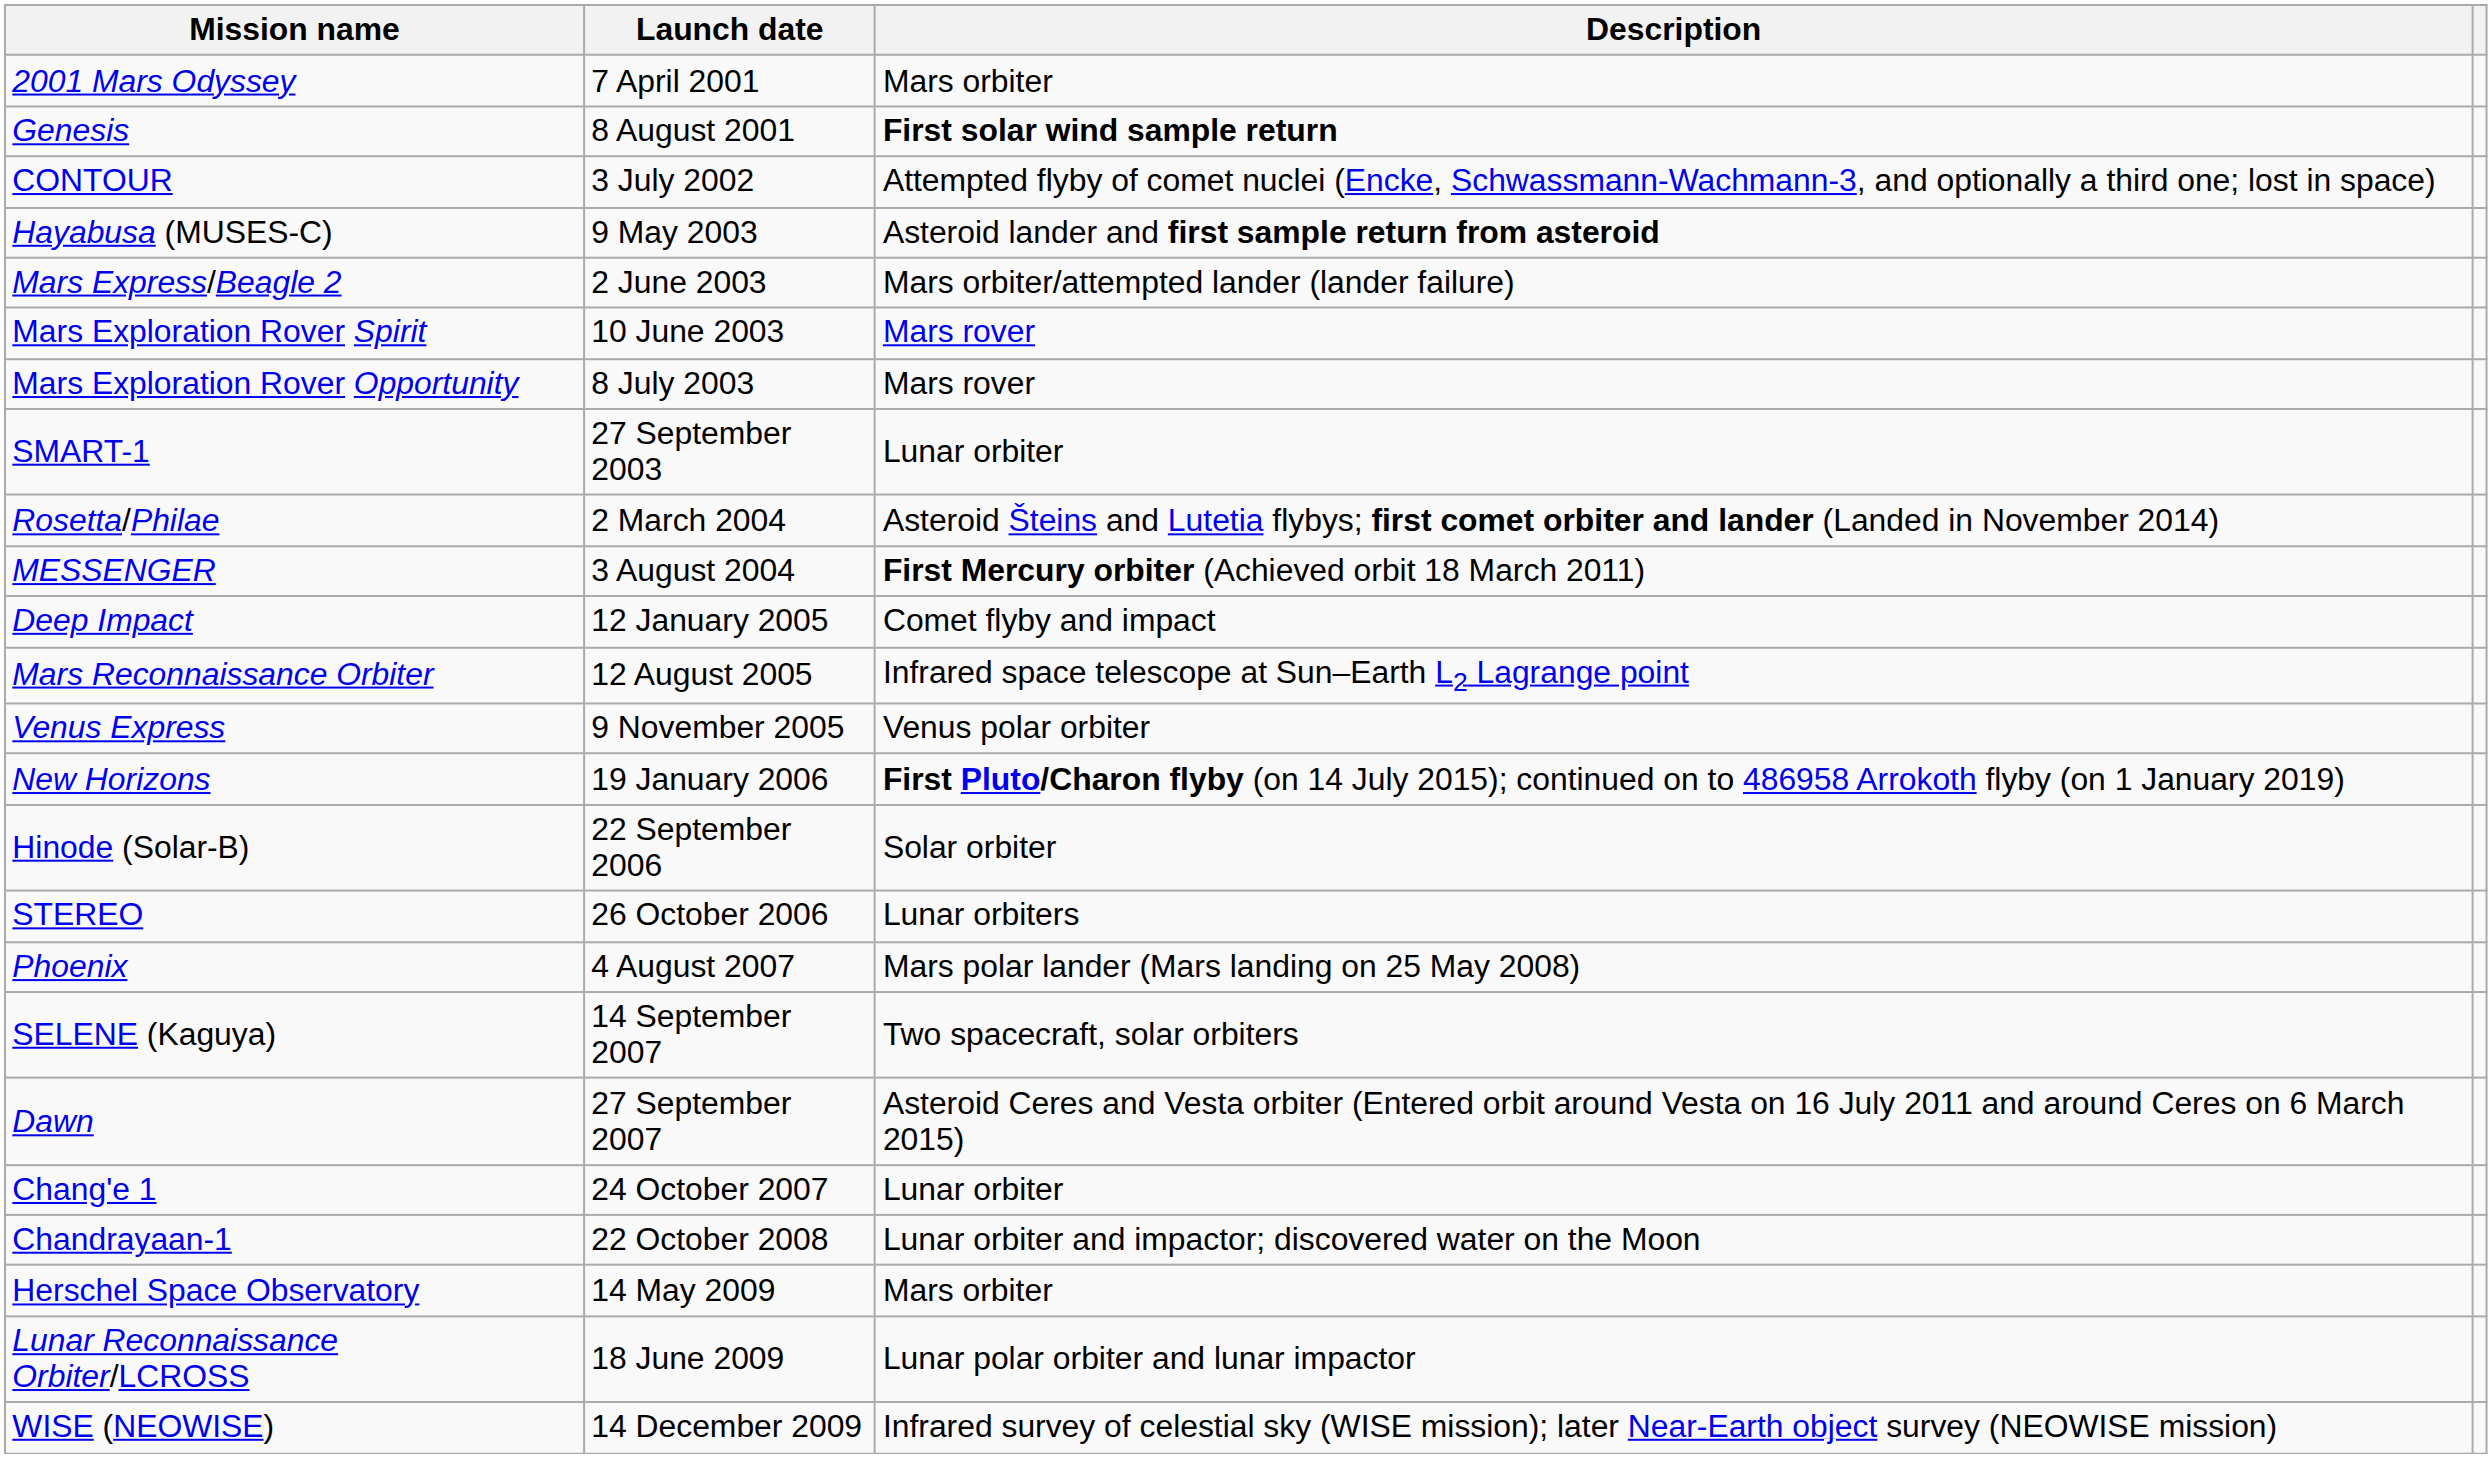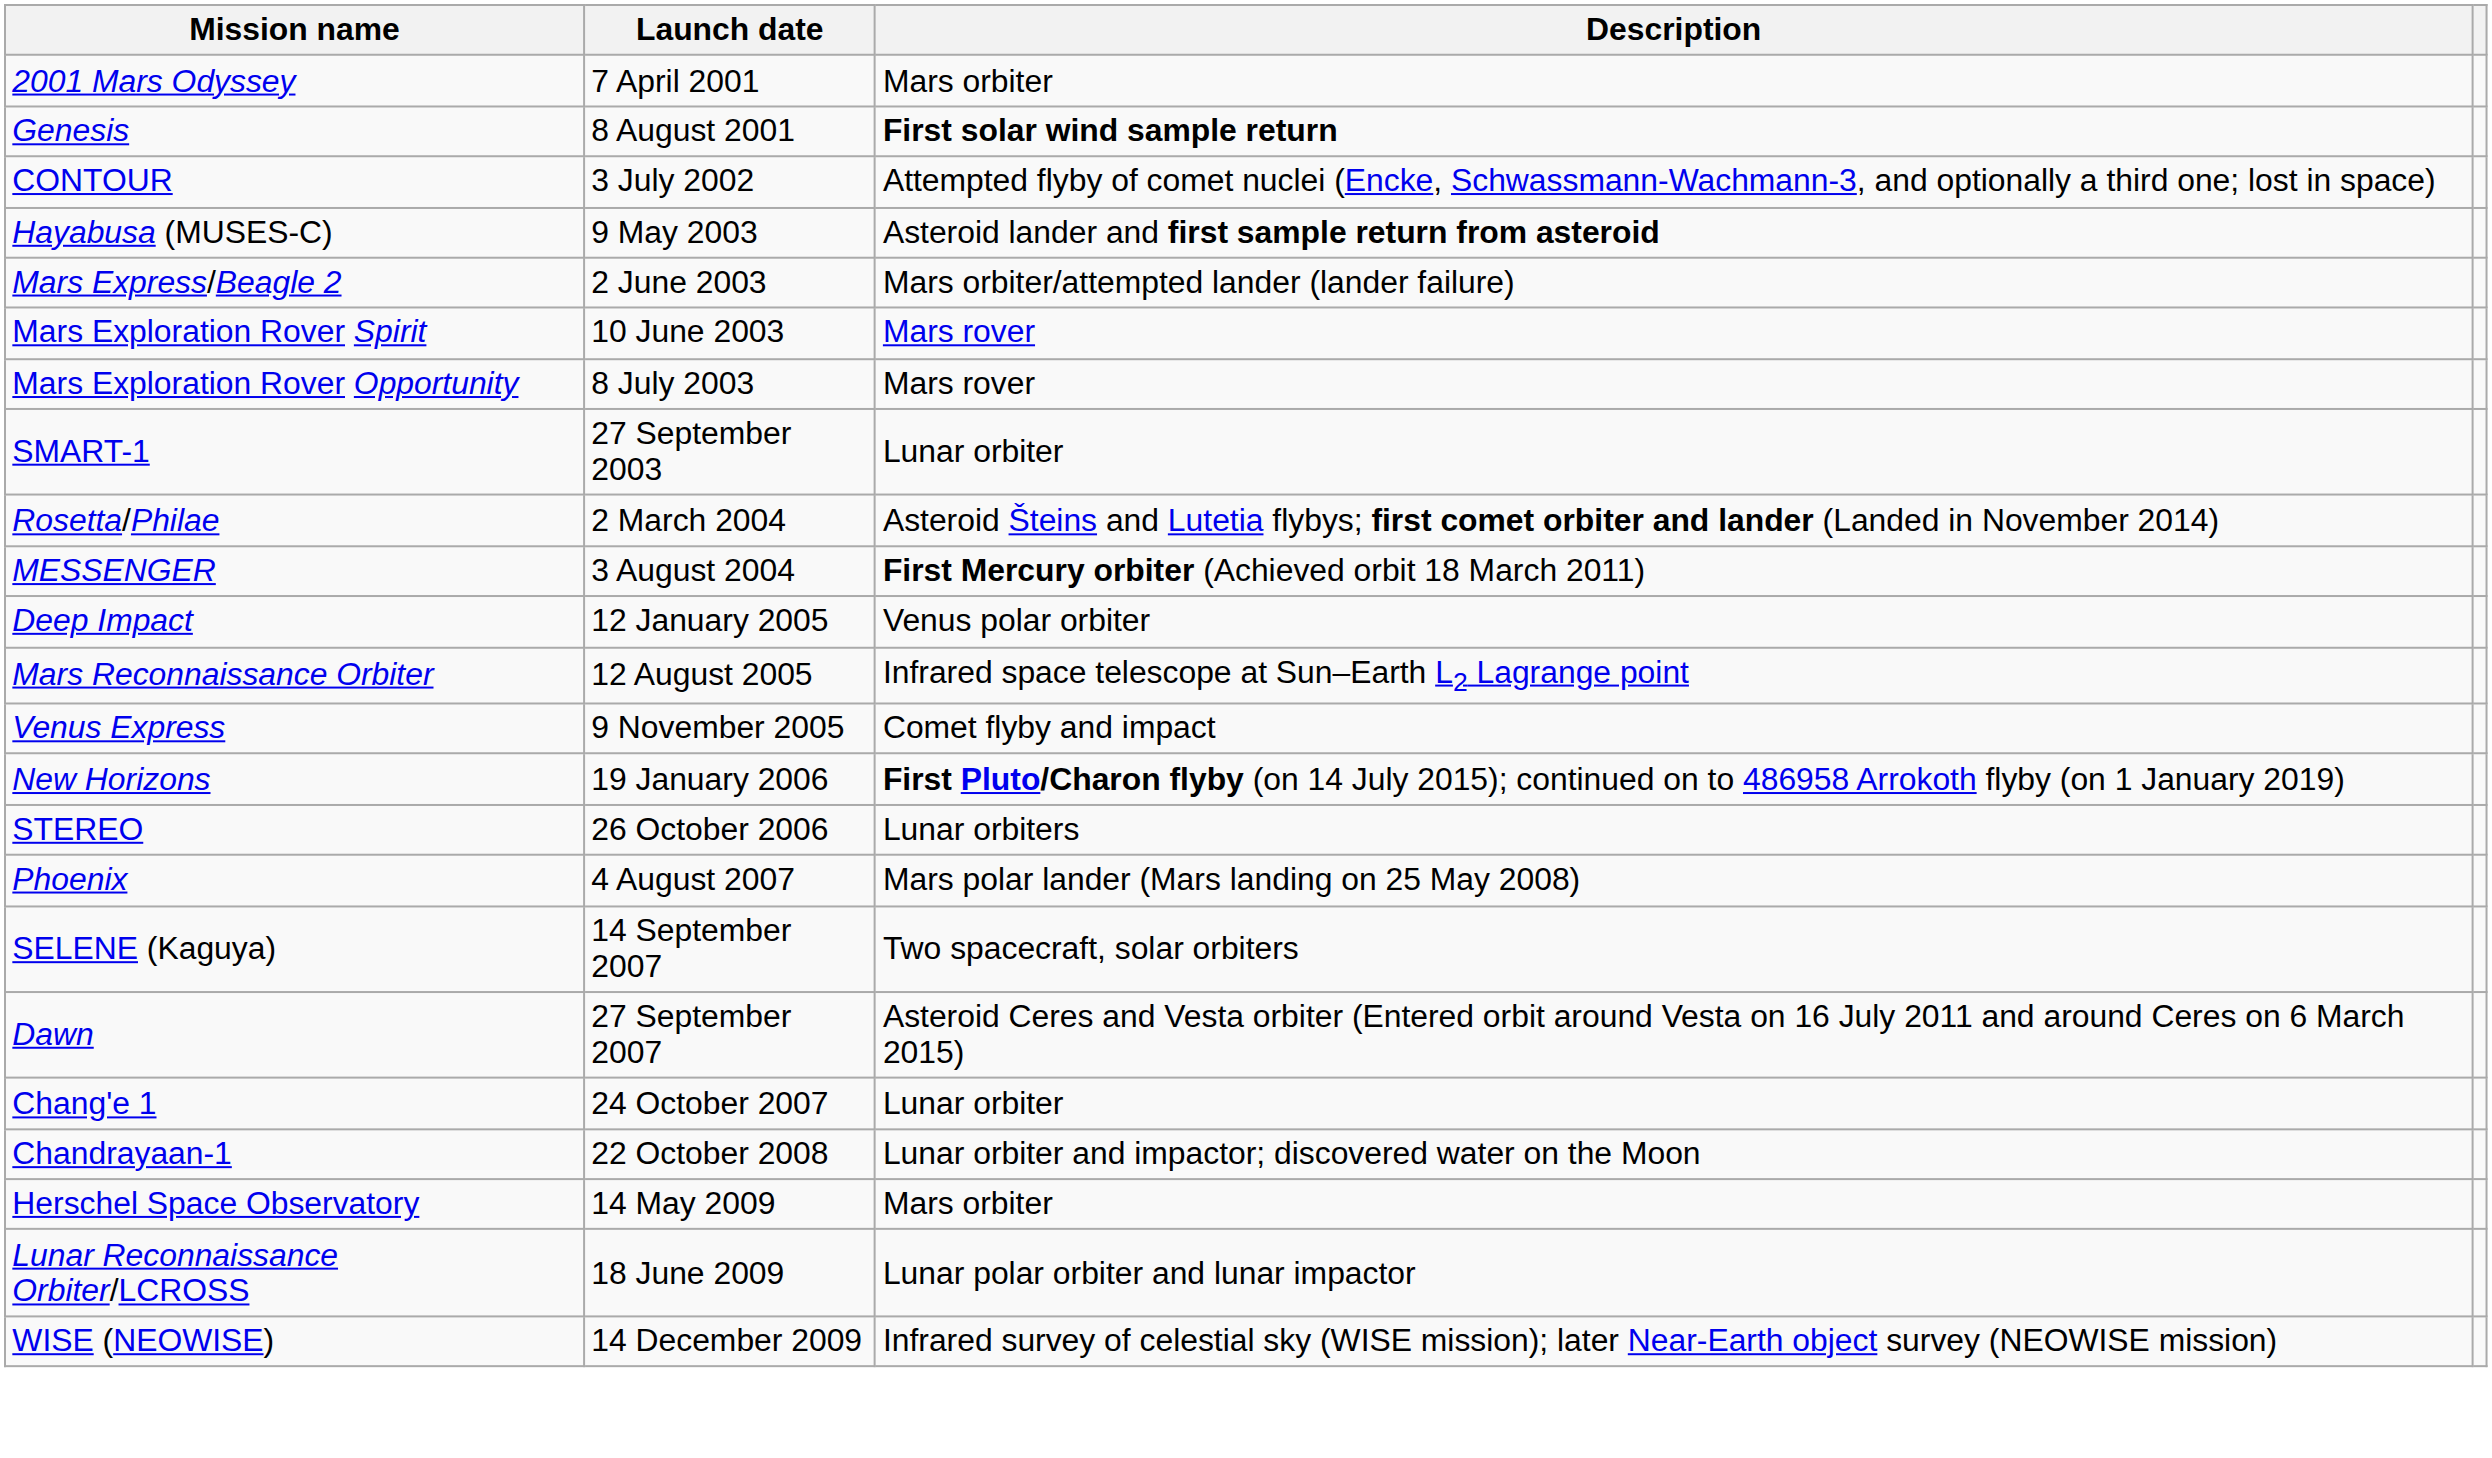 <table class="wikitable sticky-header">
 <tr>
 <th>Mission name</th>
 <th>Launch date</th>
 <th>Description</th>
 <th></th>
 </tr>
 <tr>
 <td> <em><a href='#'>2001 Mars Odyssey</a></em></td>
 <td>7 April 2001</td>
 <td>Mars orbiter</td>
 <td></td>
 </tr>
 <tr>
 <td> <em><a href='#'>Genesis</a></em></td>
 <td>8 August 2001</td>
 <td><strong>First solar wind sample return</strong></td>
 <td></td>
 </tr>
 <tr>
 <td> <a href='#'>CONTOUR</a></td>
 <td>3 July 2002</td>
 <td>Attempted flyby of comet nuclei (<a href='#'>Encke</a>, <a href='#'>Schwassmann-Wachmann-3</a>, and optionally a third one; lost in space)</td>
 <td></td>
 </tr>
 <tr>
 <td> <em><a href='#'>Hayabusa</a></em> (MUSES-C)</td>
 <td>9 May 2003</td>
 <td>Asteroid lander and <strong>first sample return from asteroid</strong></td>
 <td></td>
 </tr>
 <tr>
 <td>  <em><a href='#'>Mars Express</a></em>/<em><a href='#'>Beagle 2</a></em></td>
 <td>2 June 2003</td>
 <td>Mars orbiter/attempted lander (lander failure)</td>
 <td></td>
 </tr>
 <tr>
 <td> <a href='#'>Mars Exploration Rover</a> <em><a href='#'>Spirit</a></em></td>
 <td>10 June 2003</td>
 <td><a href='#'>Mars rover</a></td>
 <td></td>
 </tr>
 <tr>
 <td> <a href='#'>Mars Exploration Rover</a> <em><a href='#'>Opportunity</a></em></td>
 <td>8 July 2003</td>
 <td>Mars rover</td>
 <td></td>
 </tr>
 <tr>
 <td> <a href='#'>SMART-1</a></td>
 <td>27 September 2003</td>
 <td>Lunar orbiter</td>
 <td></td>
 </tr>
 <tr>
 <td> <em><a href='#'>Rosetta</a></em>/<em><a href='#'>Philae</a></em></td>
 <td>2 March 2004</td>
 <td>Asteroid <a href='#'>Šteins</a> and <a href='#'>Lutetia</a> flybys; <strong>first comet orbiter and lander </strong>(Landed in November 2014)</td>
 <td></td>
 </tr>
 <tr>
 <td> <em><a href='#'>MESSENGER</a></em></td>
 <td>3 August 2004</td>
 <td><strong>First Mercury orbiter</strong> (Achieved orbit 18 March 2011)</td>
 <td></td>
 </tr>
 <tr>
 <td> <em><a href='#'>Deep Impact</a></em></td>
 <td>12 January 2005</td>
-<td>Comet flyby and impact</td>
+<td>Venus polar orbiter</td>
 <td></td>
 </tr>
 <tr>
 <td> <em><a href='#'>Mars Reconnaissance Orbiter</a></em></td>
 <td>12 August 2005</td>
 <td>Infrared space telescope at Sun–Earth <a href='#'>L<sub>2</sub> Lagrange point</a></td>
 <td></td>
 </tr>
 <tr>
 <td> <em><a href='#'>Venus Express</a></em></td>
 <td>9 November 2005</td>
-<td>Venus polar orbiter</td>
+<td>Comet flyby and impact</td>
 <td></td>
 </tr>
 <tr>
 <td> <em><a href='#'>New Horizons</a></em></td>
 <td>19 January 2006</td>
 <td><strong>First <a href='#'>Pluto</a>/Charon flyby</strong> (on 14 July 2015); continued on to <a href='#'>486958 Arrokoth</a> flyby (on 1 January 2019)</td>
 <td><em></em></td>
-</tr>
-<tr>
-<td>   <a href='#'>Hinode</a> (Solar-B)</td>
-<td>22 September 2006</td>
-<td>Solar orbiter</td>
-<td></td>
 </tr>
 <tr>
 <td> <a href='#'>STEREO</a></td>
 <td>26 October 2006</td>
 <td>Lunar orbiters</td>
 <td></td>
 </tr>
 <tr>
 <td> <em><a href='#'>Phoenix</a></em></td>
 <td>4 August 2007</td>
 <td>Mars polar lander (Mars landing on 25 May 2008)</td>
 <td></td>
 </tr>
 <tr>
 <td> <a href='#'>SELENE</a> (Kaguya)</td>
 <td>14 September 2007</td>
 <td>Two spacecraft, solar orbiters</td>
 <td></td>
 </tr>
 <tr>
 <td> <em><a href='#'>Dawn</a></em></td>
 <td>27 September 2007</td>
 <td>Asteroid Ceres and Vesta orbiter (Entered orbit around Vesta on 16 July 2011 and around Ceres on 6 March 2015)</td>
 <td></td>
 </tr>
 <tr>
 <td> <a href='#'>Chang'e 1</a></td>
 <td>24 October 2007</td>
 <td>Lunar orbiter</td>
 <td></td>
 </tr>
 <tr>
 <td> <a href='#'>Chandrayaan-1</a></td>
 <td>22 October 2008</td>
 <td>Lunar orbiter and impactor; discovered water on the Moon</td>
 <td></td>
 </tr>
 <tr>
 <td> <a href='#'>Herschel Space Observatory</a></td>
 <td>14 May 2009</td>
 <td>Mars orbiter</td>
 <td></td>
 </tr>
 <tr>
 <td> <em><a href='#'>Lunar Reconnaissance Orbiter</a></em>/<a href='#'>LCROSS</a></td>
 <td>18 June 2009</td>
 <td>Lunar polar orbiter and lunar impactor</td>
 <td></td>
 </tr>
 <tr>
 <td> <a href='#'>WISE</a> (<a href='#'>NEOWISE</a>)</td>
 <td>14 December 2009</td>
 <td>Infrared survey of celestial sky (WISE mission); later <a href='#'>Near-Earth object</a> survey (NEOWISE mission)</td>
 <td></td>
 </tr>
 </table>
